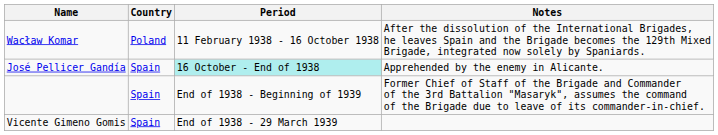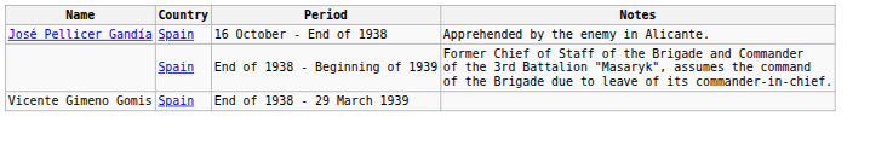 <table class="wikitable">
 <tr>
 <th>Name</th>
 <th>Country</th>
 <th>Period</th>
 <th>Notes</th>
 </tr>
 <tr>
-<td><a href='#'>Wacław Komar</a></td>
-<td> <a href='#'>Poland</a></td>
-<td>11 February 1938 - 16 October 1938</td>
-<td>After the dissolution of the International Brigades,<br>he leaves Spain and the Brigade becomes the 129th Mixed<br>Brigade, integrated now solely by Spaniards.</td>
-</tr>
-<tr>
 <td><a href='#'>José Pellicer Gandía</a></td>
 <td> <a href='#'>Spain</a></td>
-<td style="background: paleturquoise;">16 October - End of 1938</td>
+<td>16 October - End of 1938</td>
 <td>Apprehended by the enemy in Alicante.</td>
 </tr>
 <tr>
 <td></td>
 <td> <a href='#'>Spain</a></td>
 <td>End of 1938 - Beginning of 1939</td>
 <td>Former Chief of Staff of the Brigade and Commander<br>of the 3rd Battalion "Masaryk", assumes the command<br>of the Brigade due to leave of its commander-in-chief.</td>
 </tr>
 <tr>
 <td>Vicente Gimeno Gomis</td>
 <td> <a href='#'>Spain</a></td>
 <td>End of 1938 - 29 March 1939</td>
 <td></td>
 </tr>
 </table>
